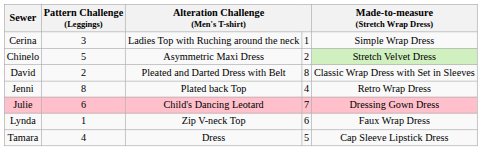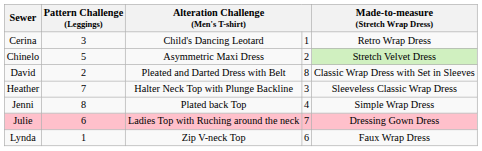 <table class="wikitable" style="text-align:center;">
 <tr>
 <th>Sewer</th>
 <th>Pattern Challenge<br><small>(Leggings)</small></th>
 <th colspan=2>Alteration Challenge<br><small>(Men's T-shirt)</small></th>
 <th>Made-to-measure<br><small>(Stretch Wrap Dress)</small></th>
 </tr>
 <tr>
 <td>Cerina</td>
 <td>3</td>
-<td>Ladies Top with Ruching around the neck</td>
+<td>Child's Dancing Leotard</td>
 <td>1</td>
-<td>Simple Wrap Dress</td>
+<td>Retro Wrap Dress</td>
 </tr>
 <tr>
 <td>Chinelo</td>
 <td>5</td>
 <td>Asymmetric Maxi Dress</td>
 <td>2</td>
 <td style="background:#d0f0c0">Stretch Velvet Dress</td>
 </tr>
 <tr>
 <td>David</td>
 <td>2</td>
 <td>Pleated and Darted Dress with Belt</td>
 <td>8</td>
 <td>Classic Wrap Dress with Set in Sleeves</td>
 </tr>
 <tr>
+<td>Heather</td>
+<td>7</td>
+<td>Halter Neck Top with Plunge Backline</td>
+<td>3</td>
+<td>Sleeveless Classic Wrap Dress</td>
+</tr>
+<tr>
 <td>Jenni</td>
 <td>8</td>
 <td>Plated back Top</td>
 <td>4</td>
-<td>Retro Wrap Dress</td>
+<td>Simple Wrap Dress</td>
 </tr>
 <tr style="background:Pink">
 <td>Julie</td>
 <td>6</td>
-<td>Child's Dancing Leotard</td>
+<td>Ladies Top with Ruching around the neck</td>
 <td>7</td>
 <td>Dressing Gown Dress</td>
 </tr>
 <tr>
 <td>Lynda</td>
 <td>1</td>
 <td>Zip V-neck Top</td>
 <td>6</td>
 <td>Faux Wrap Dress</td>
 </tr>
-<tr>
-<td>Tamara</td>
-<td>4</td>
-<td>Dress</td>
-<td>5</td>
-<td>Cap Sleeve Lipstick Dress</td>
-</tr>
 </table>
